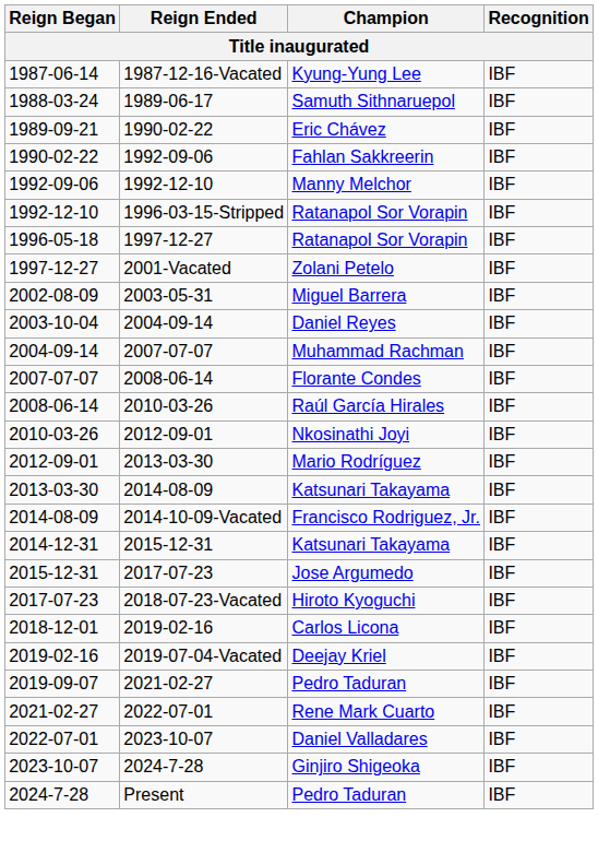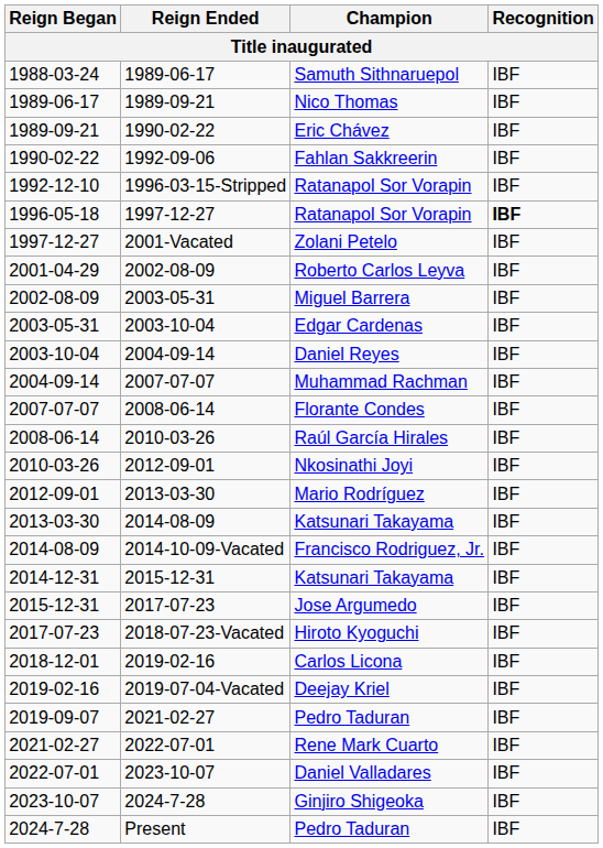 <table class="wikitable">
 <tr>
 <th>Reign Began</th>
 <th>Reign Ended</th>
 <th>Champion</th>
 <th>Recognition</th>
 </tr>
 <tr>
 <th colspan="4">Title inaugurated</th>
 </tr>
 <tr>
-<td>1987-06-14</td>
-<td>1987-12-16-Vacated</td>
-<td> <a href='#'>Kyung-Yung Lee</a></td>
+<td>1988-03-24</td>
+<td>1989-06-17</td>
+<td> <a href='#'>Samuth Sithnaruepol</a></td>
 <td>IBF</td>
 </tr>
 <tr>
-<td>1988-03-24</td>
 <td>1989-06-17</td>
-<td> <a href='#'>Samuth Sithnaruepol</a></td>
+<td>1989-09-21</td>
+<td> <a href='#'>Nico Thomas</a></td>
 <td>IBF</td>
 </tr>
 <tr>
 <td>1989-09-21</td>
 <td>1990-02-22</td>
 <td> <a href='#'>Eric Chávez</a></td>
 <td>IBF</td>
 </tr>
 <tr>
 <td>1990-02-22</td>
 <td>1992-09-06</td>
 <td> <a href='#'>Fahlan Sakkreerin</a></td>
 <td>IBF</td>
 </tr>
 <tr>
-<td>1992-09-06</td>
-<td>1992-12-10</td>
-<td> <a href='#'>Manny Melchor</a></td>
-<td>IBF</td>
-</tr>
-<tr>
 <td>1992-12-10</td>
 <td>1996-03-15-Stripped</td>
 <td> <a href='#'>Ratanapol Sor Vorapin</a></td>
 <td>IBF</td>
 </tr>
 <tr>
 <td>1996-05-18</td>
 <td>1997-12-27</td>
 <td> <a href='#'>Ratanapol Sor Vorapin</a></td>
-<td>IBF</td>
+<td><strong>IBF</strong></td>
 </tr>
 <tr>
 <td>1997-12-27</td>
 <td>2001-Vacated</td>
 <td> <a href='#'>Zolani Petelo</a></td>
 <td>IBF</td>
 </tr>
 <tr>
+<td>2001-04-29</td>
+<td>2002-08-09</td>
+<td> <a href='#'>Roberto Carlos Leyva</a></td>
+<td>IBF</td>
+</tr>
+<tr>
 <td>2002-08-09</td>
 <td>2003-05-31</td>
 <td> <a href='#'>Miguel Barrera</a></td>
+<td>IBF</td>
+</tr>
+<tr>
+<td>2003-05-31</td>
+<td>2003-10-04</td>
+<td> <a href='#'>Edgar Cardenas</a></td>
 <td>IBF</td>
 </tr>
 <tr>
 <td>2003-10-04</td>
 <td>2004-09-14</td>
 <td> <a href='#'>Daniel Reyes</a></td>
 <td>IBF</td>
 </tr>
 <tr>
 <td>2004-09-14</td>
 <td>2007-07-07</td>
 <td> <a href='#'>Muhammad Rachman</a></td>
 <td>IBF</td>
 </tr>
 <tr>
 <td>2007-07-07</td>
 <td>2008-06-14</td>
 <td> <a href='#'>Florante Condes</a></td>
 <td>IBF</td>
 </tr>
 <tr>
 <td>2008-06-14</td>
 <td>2010-03-26</td>
 <td> <a href='#'>Raúl García Hirales</a></td>
 <td>IBF</td>
 </tr>
 <tr>
 <td>2010-03-26</td>
 <td>2012-09-01</td>
 <td> <a href='#'>Nkosinathi Joyi</a></td>
 <td>IBF</td>
 </tr>
 <tr>
 <td>2012-09-01</td>
 <td>2013-03-30</td>
 <td> <a href='#'>Mario Rodríguez</a></td>
 <td>IBF</td>
 </tr>
 <tr>
 <td>2013-03-30</td>
 <td>2014-08-09</td>
 <td> <a href='#'>Katsunari Takayama</a></td>
 <td>IBF</td>
 </tr>
 <tr>
 <td>2014-08-09</td>
 <td>2014-10-09-Vacated</td>
 <td> <a href='#'>Francisco Rodriguez, Jr.</a></td>
 <td>IBF</td>
 </tr>
 <tr>
 <td>2014-12-31</td>
 <td>2015-12-31</td>
 <td> <a href='#'>Katsunari Takayama</a></td>
 <td>IBF</td>
 </tr>
 <tr>
 <td>2015-12-31</td>
 <td>2017-07-23</td>
 <td> <a href='#'>Jose Argumedo</a></td>
 <td>IBF</td>
 </tr>
 <tr>
 <td>2017-07-23</td>
 <td>2018-07-23-Vacated</td>
 <td> <a href='#'>Hiroto Kyoguchi</a></td>
 <td>IBF</td>
 </tr>
 <tr>
 <td>2018-12-01</td>
 <td>2019-02-16</td>
 <td> <a href='#'>Carlos Licona</a></td>
 <td>IBF</td>
 </tr>
 <tr>
 <td>2019-02-16</td>
 <td>2019-07-04-Vacated</td>
 <td> <a href='#'>Deejay Kriel</a></td>
 <td>IBF</td>
 </tr>
 <tr>
 <td>2019-09-07</td>
 <td>2021-02-27</td>
 <td> <a href='#'>Pedro Taduran</a></td>
 <td>IBF</td>
 </tr>
 <tr>
 <td>2021-02-27</td>
 <td>2022-07-01</td>
 <td> <a href='#'>Rene Mark Cuarto</a></td>
 <td>IBF</td>
 </tr>
 <tr>
 <td>2022-07-01</td>
 <td>2023-10-07</td>
 <td> <a href='#'>Daniel Valladares</a></td>
 <td>IBF</td>
 </tr>
 <tr>
 <td>2023-10-07</td>
 <td>2024-7-28</td>
 <td> <a href='#'>Ginjiro Shigeoka</a></td>
 <td>IBF</td>
 </tr>
 <tr>
 <td>2024-7-28</td>
 <td>Present</td>
 <td> <a href='#'>Pedro Taduran</a></td>
 <td>IBF</td>
 </tr>
 </table>
